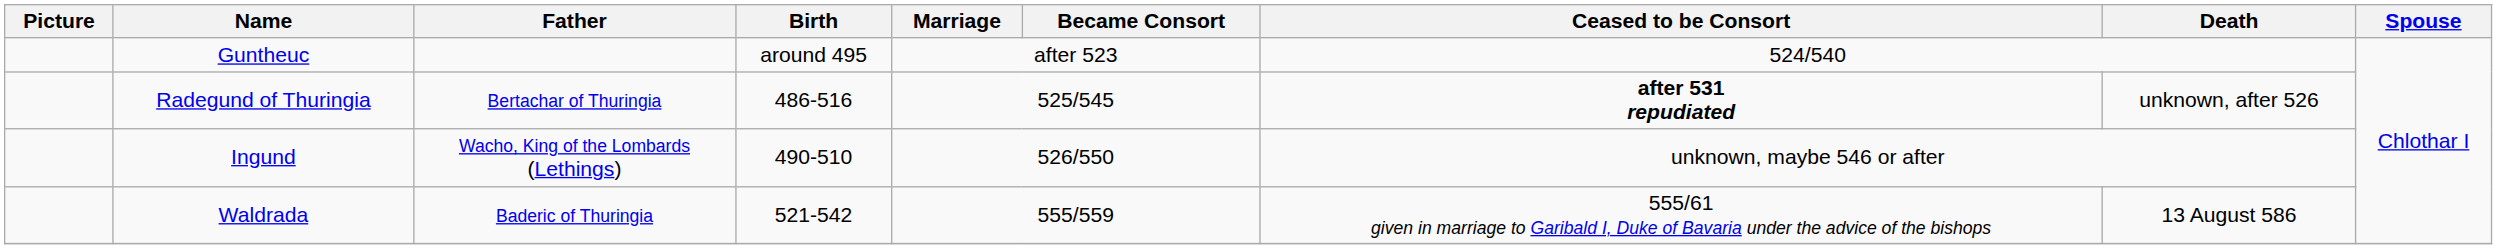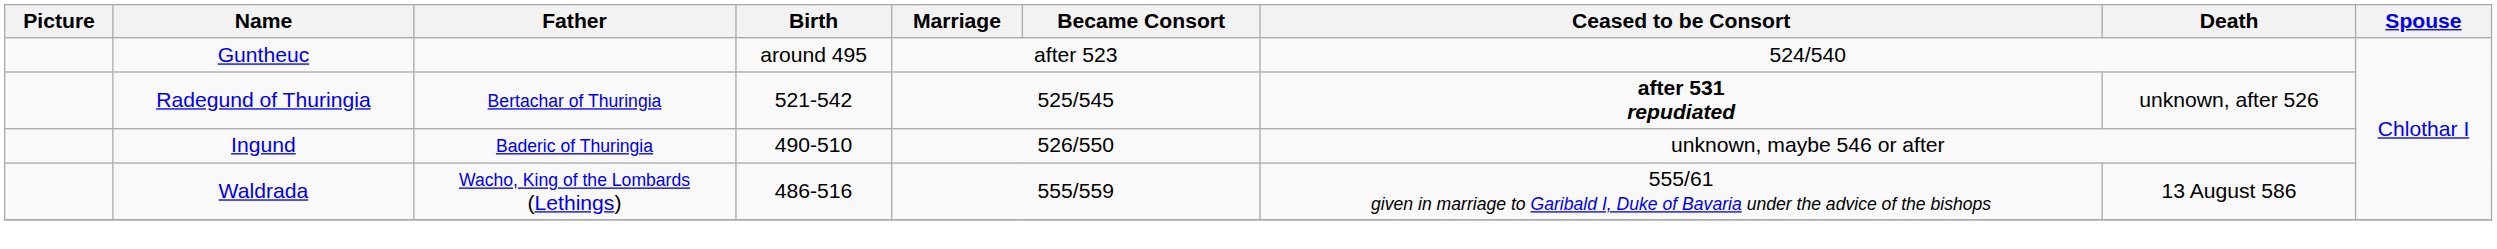 <table width=95% class="wikitable">
 <tr>
 <th>Picture</th>
 <th>Name</th>
 <th>Father</th>
 <th>Birth</th>
 <th>Marriage</th>
 <th>Became Consort</th>
 <th>Ceased to be Consort</th>
 <th>Death</th>
 <th><a href='#'>Spouse</a></th>
 </tr>
 <tr>
 <td align="center"></td>
 <td align="center"><a href='#'>Guntheuc</a></td>
 <td align="center"></td>
 <td align="center">around 495<br></td>
 <td align="center" colspan="2">after 523</td>
 <td align="center" colspan="2">524/540<br></td>
 <td align="center" rowspan="4"><a href='#'>Chlothar I</a></td>
 </tr>
 <tr>
 <td align="center"></td>
 <td align="center"><a href='#'>Radegund of Thuringia</a></td>
 <td align="center"><small><a href='#'>Bertachar of Thuringia</a></small></td>
-<td align="center">486-516</td>
+<td align=center>521-542</td>
 <td align="center" colspan="2">525/545<br></td>
 <td align="center"><strong>after 531<br><em>repudiated</em></strong></td>
 <td align="center">unknown, after 526<br></td>
 </tr>
 <tr>
 <td align="center"></td>
 <td align="center"><a href='#'>Ingund</a></td>
-<td align="center"><small><a href='#'>Wacho, King of the Lombards</a></small><br>(<a href='#'>Lethings</a>)</td>
+<td align="center"><small><a href='#'>Baderic of Thuringia</a></small></td>
 <td align="center">490-510</td>
 <td align="center" colspan="2">526/550<br></td>
 <td align="center" colspan="2">unknown, maybe 546 or after<br></td>
 </tr>
 <tr>
 <td align="center"></td>
 <td align="center"><a href='#'>Waldrada</a></td>
-<td align="center"><small><a href='#'>Baderic of Thuringia</a></small></td>
-<td align=center>521-542</td>
+<td align="center"><small><a href='#'>Wacho, King of the Lombards</a></small><br>(<a href='#'>Lethings</a>)</td>
+<td align="center">486-516</td>
 <td align="center" colspan="2">555/559</td>
 <td align=center>555/61<br><small><em>given in marriage to <a href='#'>Garibald I, Duke of Bavaria</a> under the advice of the bishops</em></small></td>
 <td align="center">13 August 586</td>
 </tr>
 <tr>
 </tr>
 </table>
